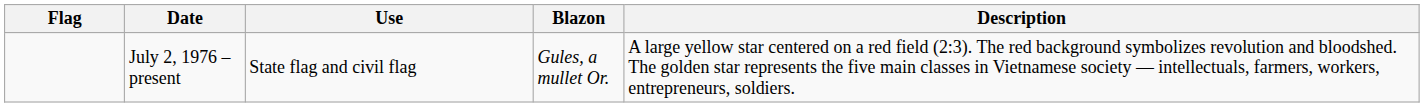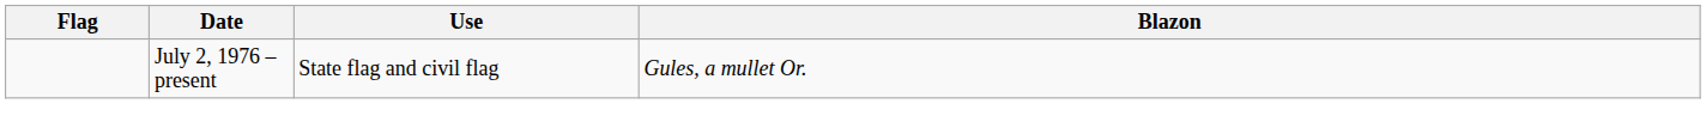 <table class="wikitable" style="width:100%">
 <tr>
 <th width="100px">Flag</th>
 <th width="100px">Date</th>
 <th width="250px">Use</th>
 <th>Blazon</th>
-<th style="min-width:250px">Description</th>
 </tr>
 <tr>
 <td></td>
 <td>July 2, 1976 – present</td>
 <td>State flag and civil flag</td>
 <td><em>Gules, a mullet Or.</em></td>
-<td>A large yellow star centered on a red field (2:3). The red background symbolizes revolution and bloodshed. The golden star represents the five main classes in Vietnamese society — intellectuals, farmers, workers, entrepreneurs, soldiers.</td>
 </tr>
 </table>
